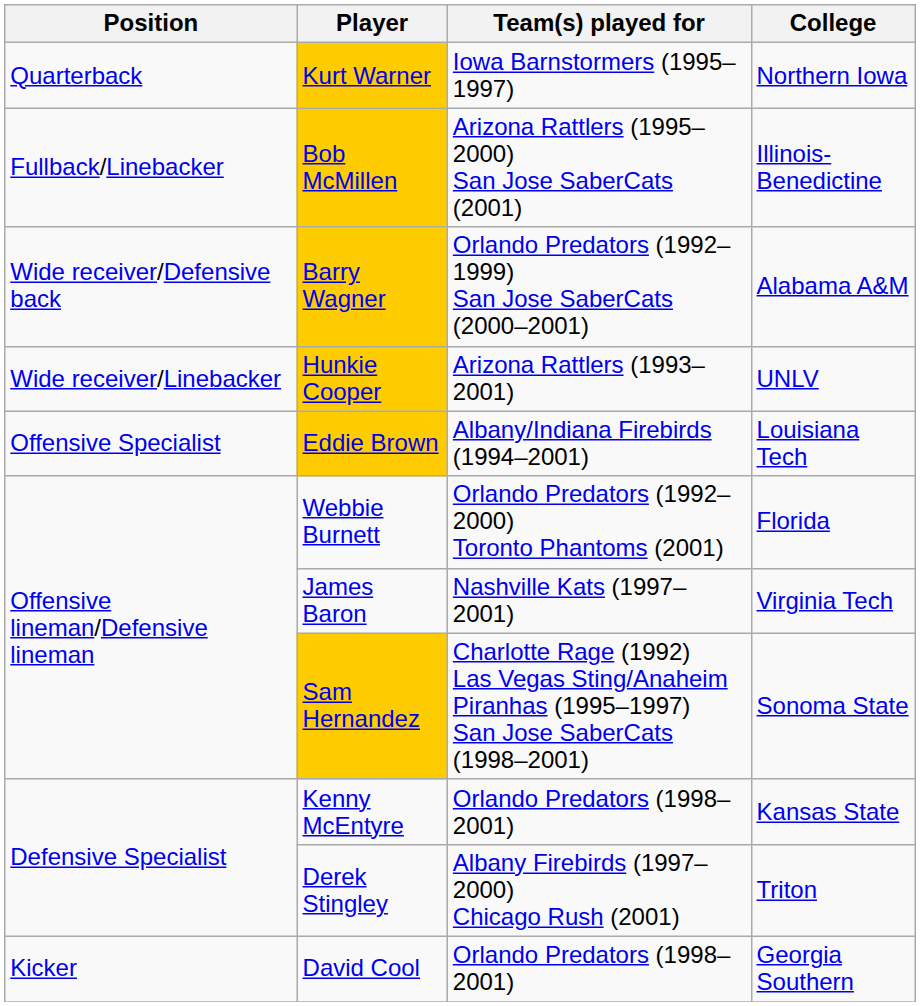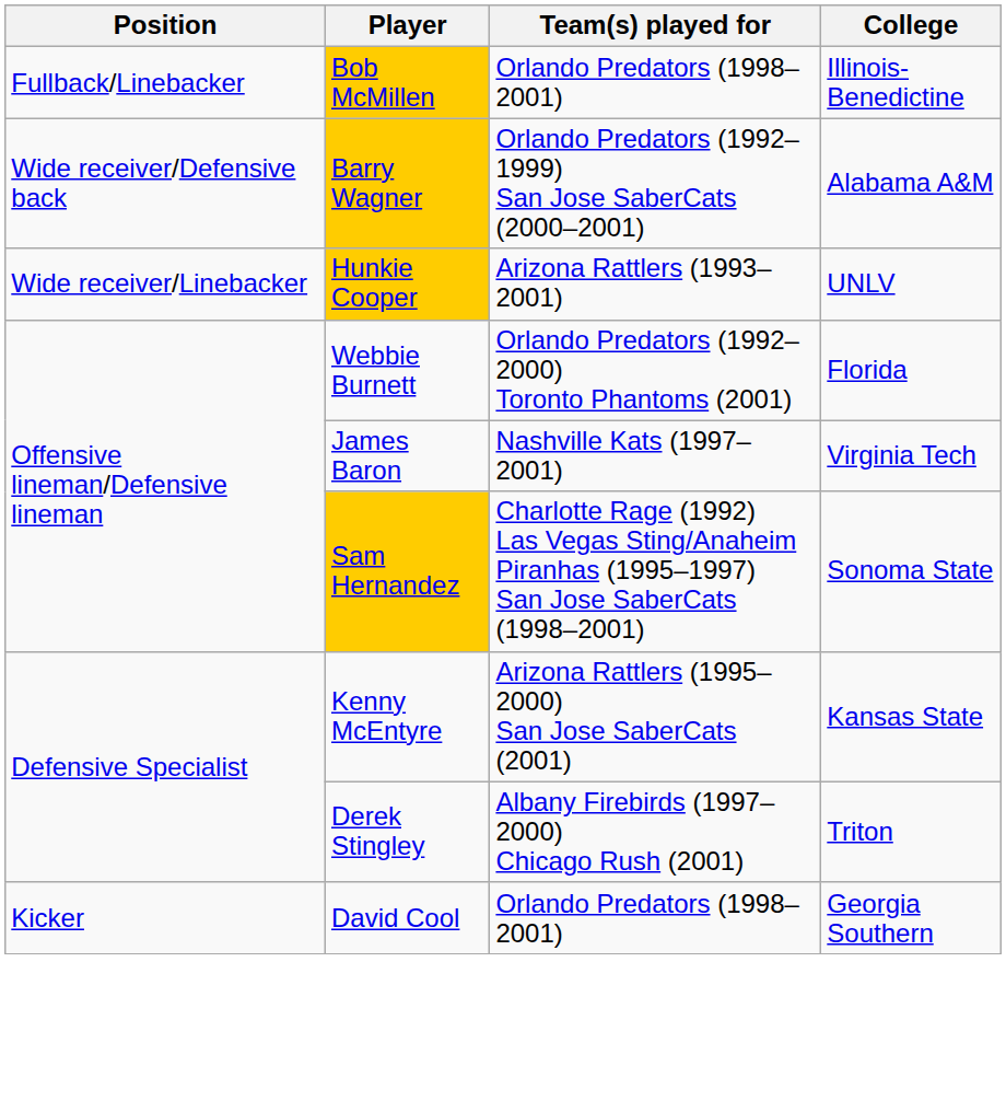 <table class="wikitable">
 <tr>
 <th>Position</th>
 <th>Player</th>
 <th>Team(s) played for</th>
 <th>College</th>
 </tr>
 <tr>
-<td rowspan=1><a href='#'>Quarterback</a></td>
-<td bgcolor="#FFCC00"><a href='#'>Kurt Warner</a></td>
-<td><a href='#'>Iowa Barnstormers</a> (1995–1997)</td>
-<td><a href='#'>Northern Iowa</a></td>
-</tr>
-<tr>
 <td rowspan=1><a href='#'>Fullback</a>/<a href='#'>Linebacker</a></td>
 <td bgcolor="#FFCC00"><a href='#'>Bob McMillen</a></td>
-<td><a href='#'>Arizona Rattlers</a> (1995–2000)<br><a href='#'>San Jose SaberCats</a> (2001)</td>
+<td><a href='#'>Orlando Predators</a> (1998–2001)</td>
 <td><a href='#'>Illinois-Benedictine</a></td>
 </tr>
 <tr>
 <td rowspan=1><a href='#'>Wide receiver</a>/<a href='#'>Defensive back</a></td>
 <td bgcolor="#FFCC00"><a href='#'>Barry Wagner</a></td>
 <td><a href='#'>Orlando Predators</a> (1992–1999)<br><a href='#'>San Jose SaberCats</a> (2000–2001)</td>
 <td><a href='#'>Alabama A&M</a></td>
 </tr>
 <tr>
 <td rowspan=1><a href='#'>Wide receiver</a>/<a href='#'>Linebacker</a></td>
 <td bgcolor="#FFCC00"><a href='#'>Hunkie Cooper</a></td>
 <td><a href='#'>Arizona Rattlers</a> (1993–2001)</td>
 <td><a href='#'>UNLV</a></td>
-</tr>
-<tr>
-<td rowspan=1><a href='#'>Offensive Specialist</a></td>
-<td bgcolor="#FFCC00"><a href='#'>Eddie Brown</a></td>
-<td><a href='#'>Albany/Indiana Firebirds</a> (1994–2001)</td>
-<td><a href='#'>Louisiana Tech</a></td>
 </tr>
 <tr>
 <td rowspan=3><a href='#'>Offensive lineman</a>/<a href='#'>Defensive lineman</a></td>
 <td><a href='#'>Webbie Burnett</a></td>
 <td><a href='#'>Orlando Predators</a> (1992–2000)<br><a href='#'>Toronto Phantoms</a> (2001)</td>
 <td><a href='#'>Florida</a></td>
 </tr>
 <tr>
 <td><a href='#'>James Baron</a></td>
 <td><a href='#'>Nashville Kats</a> (1997–2001)</td>
 <td><a href='#'>Virginia Tech</a></td>
 </tr>
 <tr>
 <td bgcolor="#FFCC00"><a href='#'>Sam Hernandez</a></td>
 <td><a href='#'>Charlotte Rage</a> (1992)<br><a href='#'>Las Vegas Sting/Anaheim Piranhas</a> (1995–1997)<br><a href='#'>San Jose SaberCats</a> (1998–2001)</td>
 <td><a href='#'>Sonoma State</a></td>
 </tr>
 <tr>
 <td rowspan=2><a href='#'>Defensive Specialist</a></td>
 <td><a href='#'>Kenny McEntyre</a></td>
-<td><a href='#'>Orlando Predators</a> (1998–2001)</td>
+<td><a href='#'>Arizona Rattlers</a> (1995–2000)<br><a href='#'>San Jose SaberCats</a> (2001)</td>
 <td><a href='#'>Kansas State</a></td>
 </tr>
 <tr>
 <td><a href='#'>Derek Stingley</a></td>
 <td><a href='#'>Albany Firebirds</a> (1997–2000)<br><a href='#'>Chicago Rush</a> (2001)</td>
 <td><a href='#'>Triton</a></td>
 </tr>
 <tr>
 <td rowspan=1><a href='#'>Kicker</a></td>
 <td><a href='#'>David Cool</a></td>
 <td><a href='#'>Orlando Predators</a> (1998–2001)</td>
 <td><a href='#'>Georgia Southern</a></td>
 </tr>
 <tr>
 </tr>
 </table>
